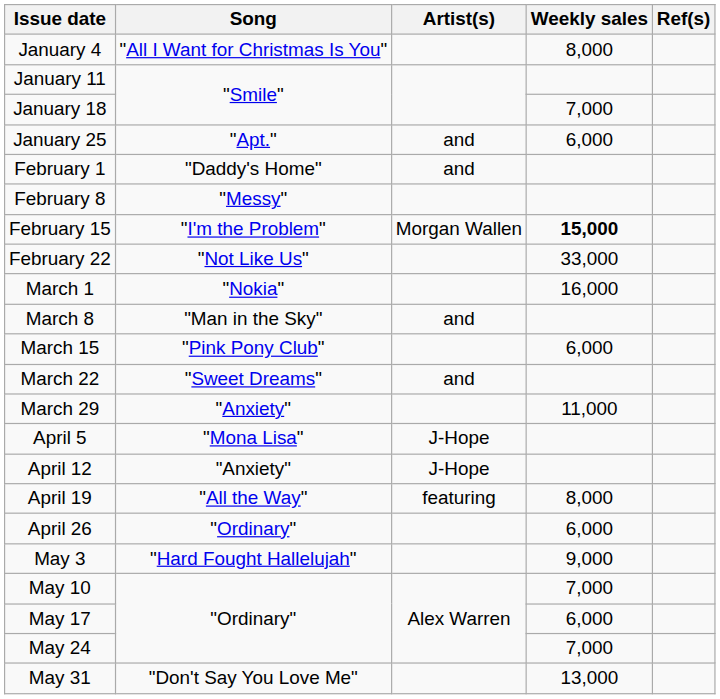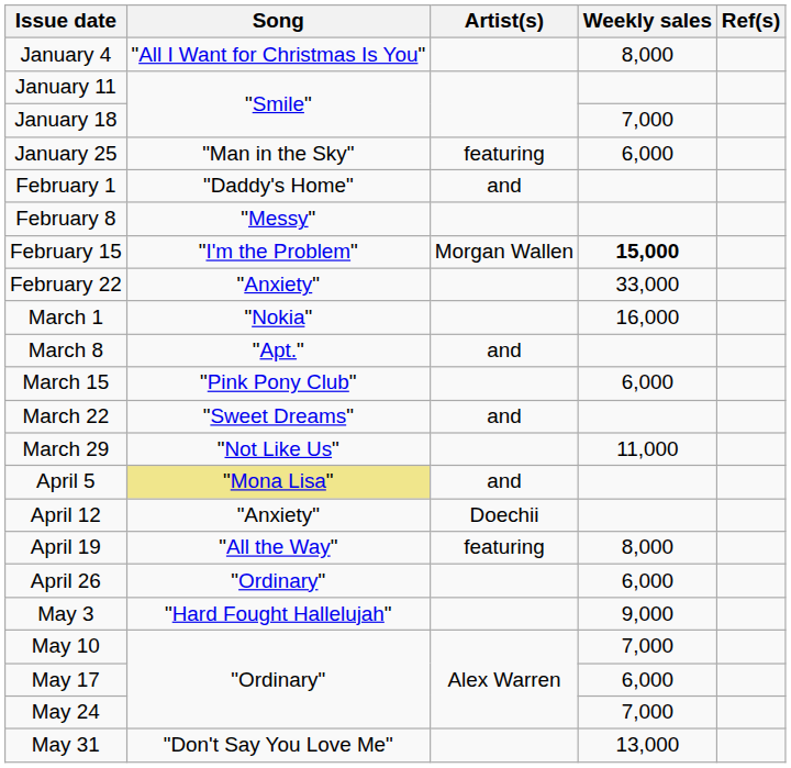 <table class="wikitable sortable" style="text-align: center;">
 <tr>
 <th>Issue date</th>
 <th>Song</th>
 <th>Artist(s)</th>
 <th>Weekly sales</th>
 <th>Ref(s)</th>
 </tr>
 <tr>
 <td>January 4</td>
 <td>"<a href='#'>All I Want for Christmas Is You</a>"</td>
 <td></td>
 <td>8,000</td>
 <td></td>
 </tr>
 <tr>
 <td>January 11</td>
 <td rowspan="2">"<a href='#'>Smile</a>"</td>
 <td rowspan="2"></td>
 <td></td>
 <td></td>
 </tr>
 <tr>
 <td>January 18</td>
 <td>7,000</td>
 <td></td>
 </tr>
 <tr>
 <td>January 25</td>
-<td>"<a href='#'>Apt.</a>"</td>
-<td> and </td>
+<td>"Man in the Sky"</td>
+<td> featuring </td>
 <td>6,000</td>
 <td></td>
 </tr>
 <tr>
 <td>February 1</td>
 <td>"Daddy's Home"</td>
 <td> and </td>
 <td></td>
 <td></td>
 </tr>
 <tr>
 <td>February 8</td>
 <td>"<a href='#'>Messy</a>"</td>
 <td></td>
 <td></td>
 <td></td>
 </tr>
 <tr>
 <td>February 15</td>
 <td>"<a href='#'>I'm the Problem</a>"</td>
 <td>Morgan Wallen</td>
 <td><strong>15,000</strong></td>
 <td></td>
 </tr>
 <tr>
 <td>February 22</td>
-<td>"<a href='#'>Not Like Us</a>"</td>
+<td>"<a href='#'>Anxiety</a>"</td>
 <td></td>
 <td>33,000</td>
 <td></td>
 </tr>
 <tr>
 <td>March 1</td>
 <td>"<a href='#'>Nokia</a>"</td>
 <td></td>
 <td>16,000</td>
 <td></td>
 </tr>
 <tr>
 <td>March 8</td>
-<td>"Man in the Sky"</td>
+<td>"<a href='#'>Apt.</a>"</td>
 <td> and </td>
 <td></td>
 <td></td>
 </tr>
 <tr>
 <td>March 15</td>
 <td>"<a href='#'>Pink Pony Club</a>"</td>
 <td></td>
 <td>6,000</td>
 <td></td>
 </tr>
 <tr>
 <td>March 22</td>
 <td>"<a href='#'>Sweet Dreams</a>"</td>
 <td> and </td>
 <td></td>
 <td></td>
 </tr>
 <tr>
 <td>March 29</td>
-<td>"<a href='#'>Anxiety</a>"</td>
+<td>"<a href='#'>Not Like Us</a>"</td>
 <td></td>
 <td>11,000</td>
 <td></td>
 </tr>
 <tr>
 <td>April 5</td>
-<td>"<a href='#'>Mona Lisa</a>"</td>
-<td>J-Hope</td>
+<td style="background: khaki;">"<a href='#'>Mona Lisa</a>"</td>
+<td> and </td>
 <td></td>
 <td></td>
 </tr>
 <tr>
 <td>April 12</td>
 <td>"Anxiety"</td>
-<td>J-Hope</td>
+<td>Doechii</td>
 <td></td>
 <td></td>
 </tr>
 <tr>
 <td>April 19</td>
 <td>"<a href='#'>All the Way</a>"</td>
 <td> featuring </td>
 <td>8,000</td>
 <td></td>
 </tr>
 <tr>
 <td>April 26</td>
 <td>"<a href='#'>Ordinary</a>"</td>
 <td></td>
 <td>6,000</td>
 <td></td>
 </tr>
 <tr>
 <td>May 3</td>
 <td>"<a href='#'>Hard Fought Hallelujah</a>"</td>
 <td></td>
 <td>9,000</td>
 <td></td>
 </tr>
 <tr>
 <td>May 10</td>
 <td rowspan="3">"Ordinary"</td>
 <td rowspan="3">Alex Warren</td>
 <td>7,000</td>
 <td></td>
 </tr>
 <tr>
 <td>May 17</td>
 <td>6,000</td>
 <td></td>
 </tr>
 <tr>
 <td>May 24</td>
 <td>7,000</td>
 <td></td>
 </tr>
 <tr>
 <td>May 31</td>
 <td>"Don't Say You Love Me"</td>
 <td></td>
 <td>13,000</td>
 <td></td>
 </tr>
 </table>
